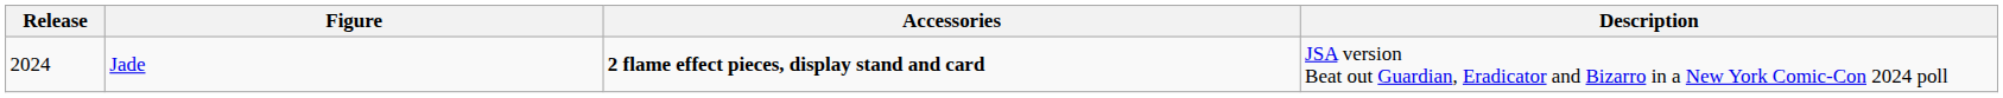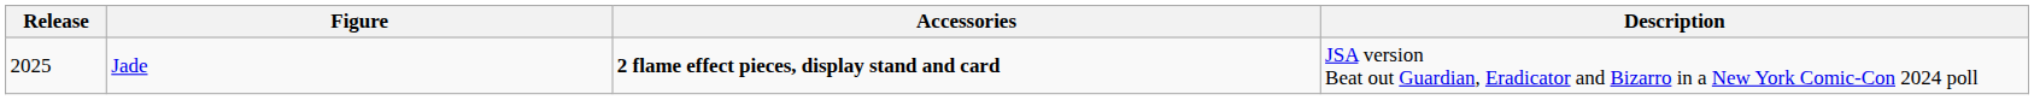 <table class="wikitable" style="width:100%;">
 <tr>
 <th width=5%!scope="col">Release</th>
 <th width=25%!scope="col">Figure</th>
 <th width=35%!scope="col">Accessories</th>
 <th width=35%!scope="col">Description</th>
 </tr>
 <tr>
-<td>2024</td>
+<td>2025</td>
 <td><a href='#'>Jade</a></td>
 <td><strong>2 flame effect pieces, display stand and card</strong></td>
 <td><a href='#'>JSA</a> version<br>Beat out <a href='#'>Guardian</a>, <a href='#'>Eradicator</a> and <a href='#'>Bizarro</a> in a <a href='#'>New York Comic-Con</a> 2024 poll</td>
 </tr>
 </table>
